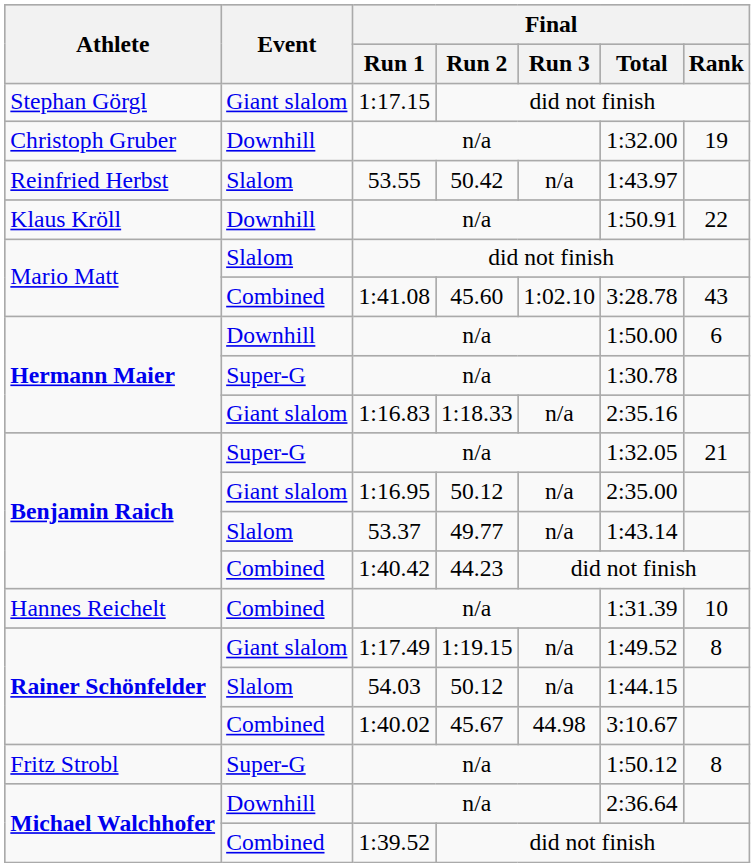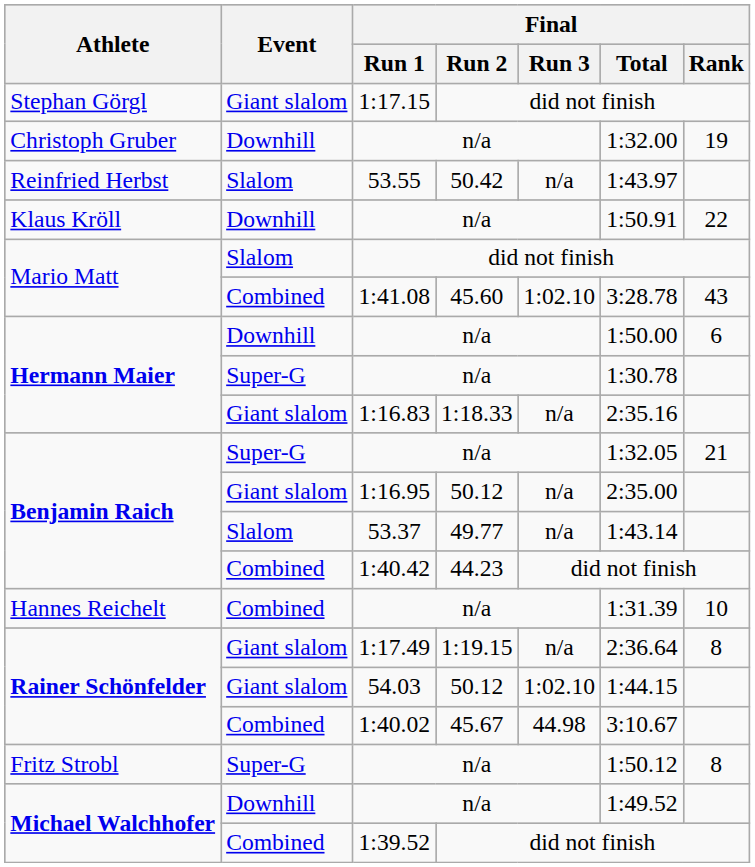 <table class="wikitable" style="font-size:90%">
 <tr>
 <th rowspan="2">Athlete</th>
 <th rowspan="2">Event</th>
 <th colspan="5">Final</th>
 </tr>
 <tr>
 <th>Run 1</th>
 <th>Run 2</th>
 <th>Run 3</th>
 <th>Total</th>
 <th>Rank</th>
 </tr>
 <tr>
 <td><a href='#'>Stephan Görgl</a></td>
 <td><a href='#'>Giant slalom</a></td>
 <td align="center">1:17.15</td>
 <td colspan= 4 align="center">did not finish</td>
 </tr>
 <tr>
 <td><a href='#'>Christoph Gruber</a></td>
 <td><a href='#'>Downhill</a></td>
 <td colspan= 3 align="center">n/a</td>
 <td align="center">1:32.00</td>
 <td align="center">19</td>
 </tr>
 <tr>
 <td><a href='#'>Reinfried Herbst</a></td>
 <td><a href='#'>Slalom</a></td>
 <td align="center">53.55</td>
 <td align="center">50.42</td>
 <td align="center">n/a</td>
 <td align="center">1:43.97</td>
 <td align="center"></td>
 </tr>
 <tr>
 <td><a href='#'>Klaus Kröll</a></td>
 <td><a href='#'>Downhill</a></td>
 <td colspan= 3 align="center">n/a</td>
 <td align="center">1:50.91</td>
 <td align="center">22</td>
 </tr>
 <tr>
 <td rowspan=2><a href='#'>Mario Matt</a></td>
 <td><a href='#'>Slalom</a></td>
 <td colspan= 5 align="center">did not finish</td>
 </tr>
 <tr>
 <td><a href='#'>Combined</a></td>
 <td align="center">1:41.08</td>
 <td align="center">45.60</td>
 <td align="center">1:02.10</td>
 <td align="center">3:28.78</td>
 <td align="center">43</td>
 </tr>
 <tr>
 <td rowspan = 3><strong><a href='#'>Hermann Maier</a></strong></td>
 <td><a href='#'>Downhill</a></td>
 <td colspan= 3 align="center">n/a</td>
 <td align="center">1:50.00</td>
 <td align="center">6</td>
 </tr>
 <tr>
 <td><a href='#'>Super-G</a></td>
 <td colspan= 3 align="center">n/a</td>
 <td align="center">1:30.78</td>
 <td align="center"></td>
 </tr>
 <tr>
 <td><a href='#'>Giant slalom</a></td>
 <td align="center">1:16.83</td>
 <td align="center">1:18.33</td>
 <td align="center">n/a</td>
 <td align="center">2:35.16</td>
 <td align="center"></td>
 </tr>
 <tr>
 <td rowspan = 4><strong><a href='#'>Benjamin Raich</a> </strong></td>
 <td><a href='#'>Super-G</a></td>
 <td colspan= 3 align="center">n/a</td>
 <td align="center">1:32.05</td>
 <td align="center">21</td>
 </tr>
 <tr>
 <td><a href='#'>Giant slalom</a></td>
 <td align="center">1:16.95</td>
 <td align="center">50.12</td>
 <td align="center">n/a</td>
 <td align="center">2:35.00</td>
 <td align="center"></td>
 </tr>
 <tr>
 <td><a href='#'>Slalom</a></td>
 <td align="center">53.37</td>
 <td align="center">49.77</td>
 <td align="center">n/a</td>
 <td align="center">1:43.14</td>
 <td align="center"></td>
 </tr>
 <tr>
 <td><a href='#'>Combined</a></td>
 <td align="center">1:40.42</td>
 <td align="center">44.23</td>
 <td colspan=3 align="center">did not finish</td>
 </tr>
 <tr>
 <td><a href='#'>Hannes Reichelt</a></td>
 <td><a href='#'>Combined</a></td>
 <td colspan= 3 align="center">n/a</td>
 <td align="center">1:31.39</td>
 <td align="center">10</td>
 </tr>
 <tr>
 <td rowspan = 3><strong><a href='#'>Rainer Schönfelder</a> </strong></td>
 <td><a href='#'>Giant slalom</a></td>
 <td align="center">1:17.49</td>
 <td align="center">1:19.15</td>
 <td align="center">n/a</td>
-<td align="center">1:49.52</td>
+<td align="center">2:36.64</td>
 <td align="center">8</td>
 </tr>
 <tr>
-<td><a href='#'>Slalom</a></td>
+<td><a href='#'>Giant slalom</a></td>
 <td align="center">54.03</td>
 <td align="center">50.12</td>
-<td align="center">n/a</td>
+<td align="center">1:02.10</td>
 <td align="center">1:44.15</td>
 <td align="center"></td>
 </tr>
 <tr>
 <td><a href='#'>Combined</a></td>
 <td align="center">1:40.02</td>
 <td align="center">45.67</td>
 <td align="center">44.98</td>
 <td align="center">3:10.67</td>
 <td align="center"></td>
 </tr>
 <tr>
 <td><a href='#'>Fritz Strobl</a></td>
 <td><a href='#'>Super-G</a></td>
 <td colspan= 3 align="center">n/a</td>
 <td align="center">1:50.12</td>
 <td align="center">8</td>
 </tr>
 <tr>
 <td rowspan = 2><strong><a href='#'>Michael Walchhofer</a></strong></td>
 <td><a href='#'>Downhill</a></td>
 <td colspan= 3 align="center">n/a</td>
-<td align="center">2:36.64</td>
+<td align="center">1:49.52</td>
 <td align="center"></td>
 </tr>
 <tr>
 <td><a href='#'>Combined</a></td>
 <td align="center">1:39.52</td>
 <td colspan=4 align="center">did not finish</td>
 </tr>
 </table>
